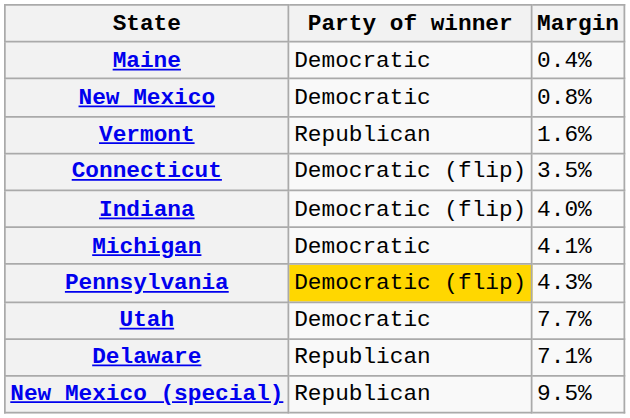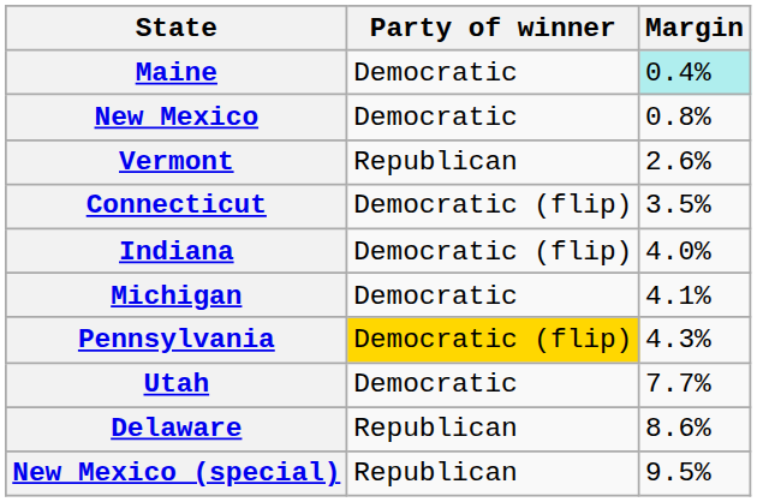 <table class="wikitable sortable">
 <tr>
 <th>State</th>
 <th>Party of winner</th>
 <th>Margin</th>
 </tr>
 <tr>
 <th><a href='#'>Maine</a></th>
 <td data-sort-value=-0.5 >Democratic</td>
-<td>0.4%</td>
+<td style="background: paleturquoise;">0.4%</td>
 </tr>
 <tr>
 <th><a href='#'>New Mexico</a></th>
 <td data-sort-value=-0.5 >Democratic</td>
 <td>0.8%</td>
 </tr>
 <tr>
 <th><a href='#'>Vermont</a></th>
 <td data-sort-value=-0.5 >Republican</td>
-<td>1.6%</td>
+<td>2.6%</td>
 </tr>
 <tr>
 <th><a href='#'>Connecticut</a></th>
 <td data-sort-value=-0.5 >Democratic (flip)</td>
 <td>3.5%</td>
 </tr>
 <tr>
 <th><a href='#'>Indiana</a></th>
 <td data-sort-value=-0.5 >Democratic (flip)</td>
 <td>4.0%</td>
 </tr>
 <tr>
 <th><a href='#'>Michigan</a></th>
 <td data-sort-value=-0.5 >Democratic</td>
 <td>4.1%</td>
 </tr>
 <tr>
 <th><a href='#'>Pennsylvania</a></th>
 <td data-sort-value=-0.5  style="background: gold;">Democratic (flip)</td>
 <td>4.3%</td>
 </tr>
 <tr>
 <th><a href='#'>Utah</a></th>
 <td data-sort-value=-0.5 >Democratic</td>
 <td>7.7%</td>
 </tr>
 <tr>
 <th><a href='#'>Delaware</a></th>
 <td data-sort-value=-0.5 >Republican</td>
-<td>7.1%</td>
+<td>8.6%</td>
 </tr>
 <tr>
 <th><a href='#'>New Mexico (special)</a></th>
 <td data-sort-value=-0.5 >Republican</td>
 <td>9.5%</td>
 </tr>
 </table>
